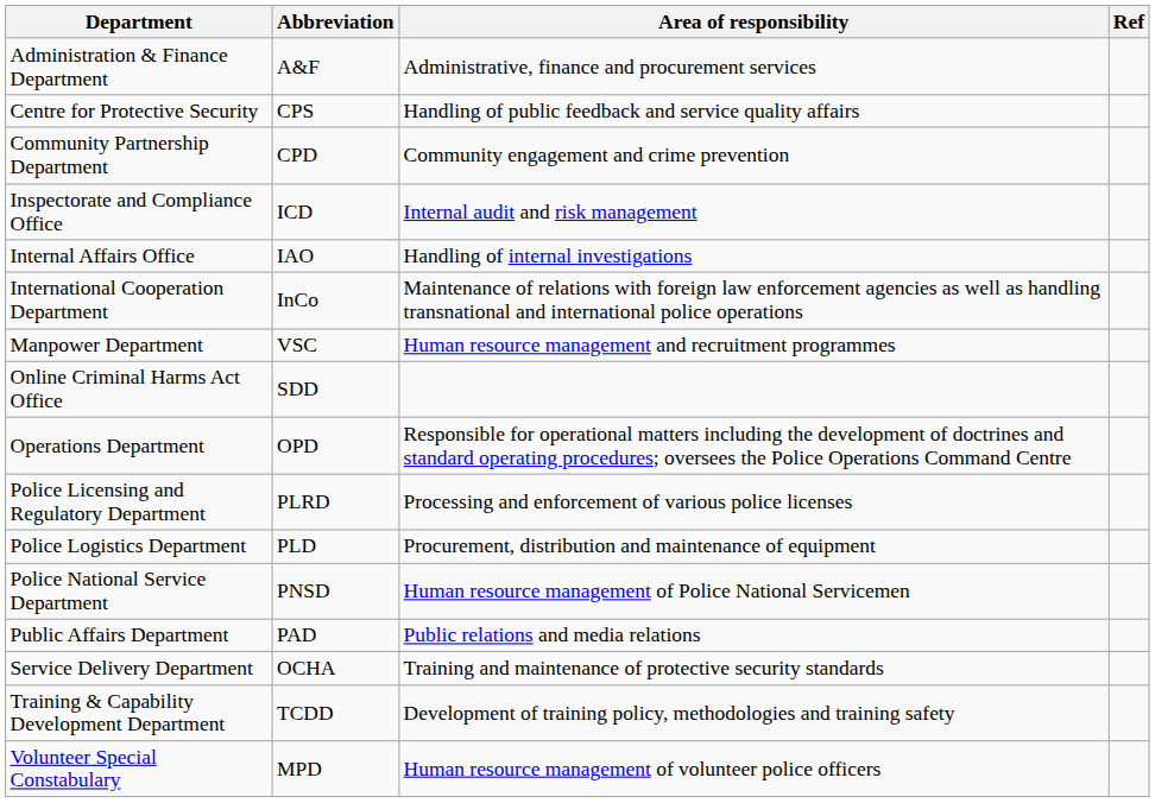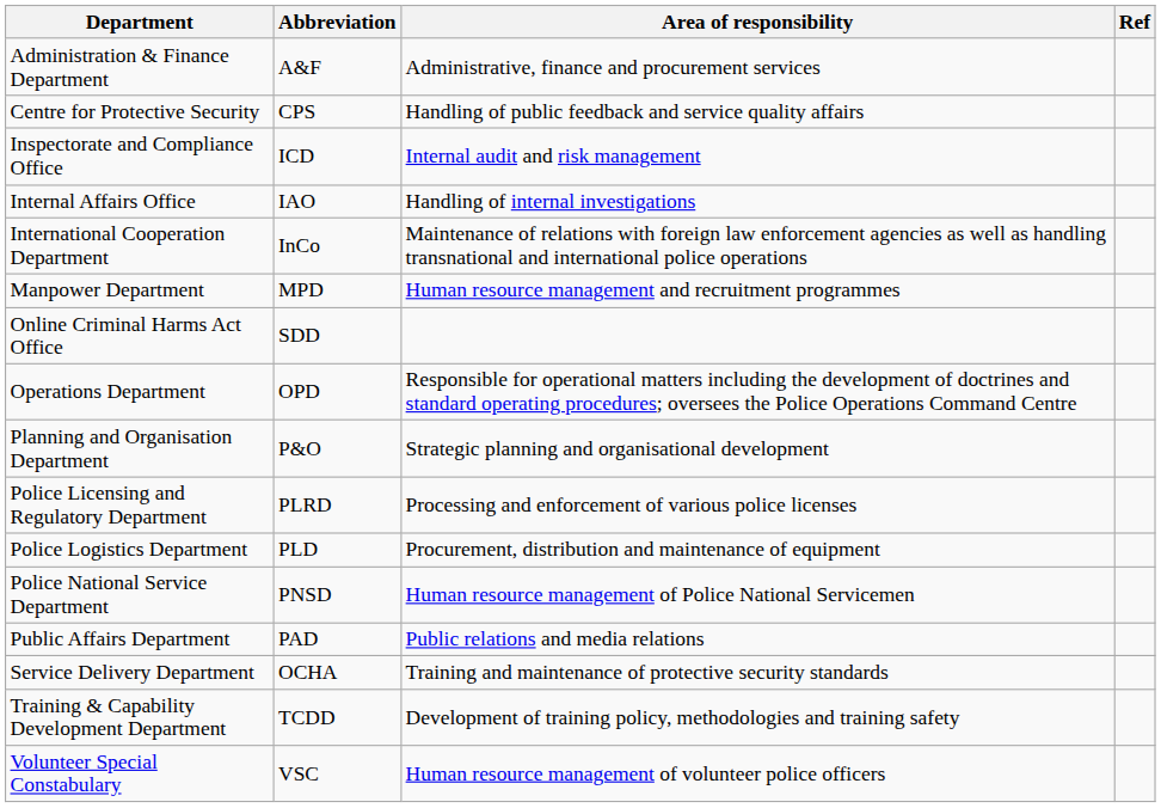 <table class="wikitable" style="width: 100%;">
 <tr>
 <th>Department</th>
 <th>Abbreviation</th>
 <th>Area of responsibility</th>
 <th>Ref</th>
 </tr>
 <tr>
 <td>Administration & Finance Department</td>
 <td>A&F</td>
 <td>Administrative, finance and procurement services</td>
 <td></td>
 </tr>
 <tr>
 <td>Centre for Protective Security</td>
 <td>CPS</td>
 <td>Handling of public feedback and service quality affairs</td>
-<td></td>
-</tr>
-<tr>
-<td>Community Partnership Department</td>
-<td>CPD</td>
-<td>Community engagement and crime prevention</td>
 <td></td>
 </tr>
 <tr>
 <td>Inspectorate and Compliance Office</td>
 <td>ICD</td>
 <td><a href='#'>Internal audit</a> and <a href='#'>risk management</a></td>
 <td></td>
 </tr>
 <tr>
 <td>Internal Affairs Office</td>
 <td>IAO</td>
 <td>Handling of <a href='#'>internal investigations</a></td>
 <td></td>
 </tr>
 <tr>
 <td>International Cooperation Department</td>
 <td>InCo</td>
 <td>Maintenance of relations with foreign law enforcement agencies as well as handling transnational and international police operations</td>
 <td></td>
 </tr>
 <tr>
 <td>Manpower Department</td>
-<td>VSC</td>
+<td>MPD</td>
 <td><a href='#'>Human resource management</a> and recruitment programmes</td>
 <td></td>
 </tr>
 <tr>
 <td>Online Criminal Harms Act Office</td>
 <td>SDD</td>
 <td></td>
 <td></td>
 </tr>
 <tr>
 <td>Operations Department</td>
 <td>OPD</td>
 <td>Responsible for operational matters including the development of doctrines and <a href='#'>standard operating procedures</a>; oversees the Police Operations Command Centre</td>
+<td></td>
+</tr>
+<tr>
+<td>Planning and Organisation Department</td>
+<td>P&O</td>
+<td>Strategic planning and organisational development</td>
 <td></td>
 </tr>
 <tr>
 <td>Police Licensing and Regulatory Department</td>
 <td>PLRD</td>
 <td>Processing and enforcement of various police licenses</td>
 <td></td>
 </tr>
 <tr>
 <td>Police Logistics Department</td>
 <td>PLD</td>
 <td>Procurement, distribution and maintenance of equipment</td>
 <td></td>
 </tr>
 <tr>
 <td>Police National Service Department</td>
 <td>PNSD</td>
 <td><a href='#'>Human resource management</a> of Police National Servicemen</td>
 <td></td>
 </tr>
 <tr>
 <td>Public Affairs Department</td>
 <td>PAD</td>
 <td><a href='#'>Public relations</a> and media relations</td>
 <td></td>
 </tr>
 <tr>
 <td>Service Delivery Department</td>
 <td>OCHA</td>
 <td>Training and maintenance of protective security standards</td>
 <td></td>
 </tr>
 <tr>
 <td>Training & Capability Development Department</td>
 <td>TCDD</td>
 <td>Development of training policy, methodologies and training safety</td>
 <td></td>
 </tr>
 <tr>
 <td><a href='#'>Volunteer Special Constabulary</a></td>
-<td>MPD</td>
+<td>VSC</td>
 <td><a href='#'>Human resource management</a> of volunteer police officers</td>
 <td></td>
 </tr>
 </table>
